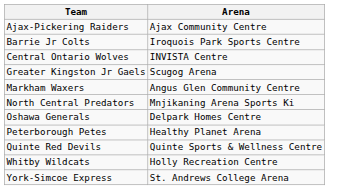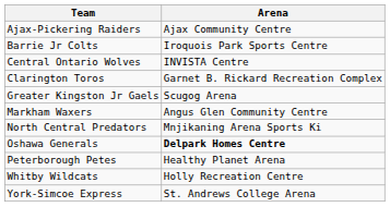 <table class="wikitable">
 <tr>
 <th>Team</th>
 <th>Arena</th>
 </tr>
 <tr>
 <td>Ajax-Pickering Raiders</td>
 <td>Ajax Community Centre</td>
 </tr>
 <tr>
 <td>Barrie Jr Colts</td>
 <td>Iroquois Park Sports Centre</td>
 </tr>
 <tr>
 <td>Central Ontario Wolves</td>
 <td>INVISTA Centre</td>
 </tr>
 <tr>
+<td>Clarington Toros</td>
+<td>Garnet B. Rickard Recreation Complex</td>
+</tr>
+<tr>
 <td>Greater Kingston Jr Gaels</td>
 <td>Scugog Arena</td>
 </tr>
 <tr>
 <td>Markham Waxers</td>
 <td>Angus Glen Community Centre</td>
 </tr>
 <tr>
 <td>North Central Predators</td>
 <td>Mnjikaning Arena Sports Ki</td>
 </tr>
 <tr>
 <td>Oshawa Generals</td>
-<td>Delpark Homes Centre</td>
+<td><strong>Delpark Homes Centre</strong></td>
 </tr>
 <tr>
 <td>Peterborough Petes</td>
 <td>Healthy Planet Arena</td>
-</tr>
-<tr>
-<td>Quinte Red Devils</td>
-<td>Quinte Sports & Wellness Centre</td>
 </tr>
 <tr>
 <td>Whitby Wildcats</td>
 <td>Holly Recreation Centre</td>
 </tr>
 <tr>
 <td>York-Simcoe Express</td>
 <td>St. Andrews College Arena</td>
 </tr>
 </table>
